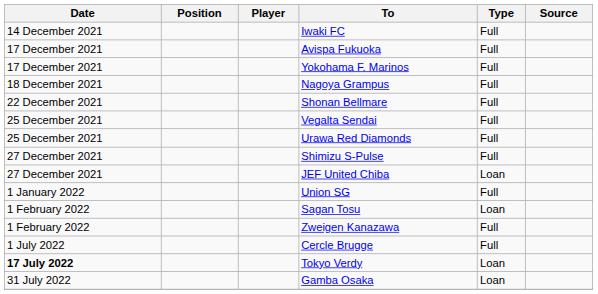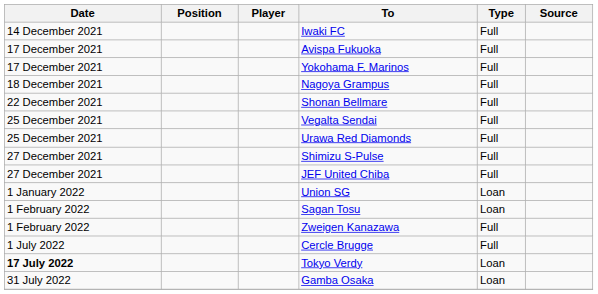 <table class="wikitable sortable" style="width:90%; text-align:center; font-size:95%; text-align:left;">
 <tr>
 <th>Date</th>
 <th>Position</th>
 <th>Player</th>
 <th>To</th>
 <th>Type</th>
 <th>Source</th>
 </tr>
 <tr>
 <td>14 December 2021</td>
 <td></td>
 <td></td>
 <td> <a href='#'>Iwaki FC</a></td>
 <td>Full</td>
 <td></td>
 </tr>
 <tr>
 <td>17 December 2021</td>
 <td></td>
 <td></td>
 <td> <a href='#'>Avispa Fukuoka</a></td>
 <td>Full</td>
 <td></td>
 </tr>
 <tr>
 <td>17 December 2021</td>
 <td></td>
 <td></td>
 <td> <a href='#'>Yokohama F. Marinos</a></td>
 <td>Full</td>
 <td></td>
 </tr>
 <tr>
 <td>18 December 2021</td>
 <td></td>
 <td></td>
 <td> <a href='#'>Nagoya Grampus</a></td>
 <td>Full</td>
 <td></td>
 </tr>
 <tr>
 <td>22 December 2021</td>
 <td></td>
 <td></td>
 <td> <a href='#'>Shonan Bellmare</a></td>
 <td>Full</td>
 <td></td>
 </tr>
 <tr>
 <td>25 December 2021</td>
 <td></td>
 <td></td>
 <td> <a href='#'>Vegalta Sendai</a></td>
 <td>Full</td>
 <td></td>
 </tr>
 <tr>
 <td>25 December 2021</td>
 <td></td>
 <td></td>
 <td> <a href='#'>Urawa Red Diamonds</a></td>
 <td>Full</td>
 <td></td>
 </tr>
 <tr>
 <td>27 December 2021</td>
 <td></td>
 <td></td>
 <td> <a href='#'>Shimizu S-Pulse</a></td>
 <td>Full</td>
 <td></td>
 </tr>
 <tr>
 <td>27 December 2021</td>
 <td></td>
 <td></td>
 <td> <a href='#'>JEF United Chiba</a></td>
-<td>Loan</td>
+<td>Full</td>
 <td></td>
 </tr>
 <tr>
 <td>1 January 2022</td>
 <td></td>
 <td></td>
 <td> <a href='#'>Union SG</a></td>
-<td>Full</td>
+<td>Loan</td>
 <td></td>
 </tr>
 <tr>
 <td>1 February 2022</td>
 <td></td>
 <td></td>
 <td> <a href='#'>Sagan Tosu</a></td>
 <td>Loan</td>
 <td></td>
 </tr>
 <tr>
 <td>1 February 2022</td>
 <td></td>
 <td></td>
 <td> <a href='#'>Zweigen Kanazawa</a></td>
 <td>Full</td>
 <td></td>
 </tr>
 <tr>
 <td>1 July 2022</td>
 <td></td>
 <td></td>
 <td> <a href='#'>Cercle Brugge</a></td>
 <td>Full</td>
 <td></td>
 </tr>
 <tr>
 <td><strong>17 July 2022</strong></td>
 <td></td>
 <td></td>
 <td> <a href='#'>Tokyo Verdy</a></td>
 <td>Loan</td>
 <td></td>
 </tr>
 <tr>
 <td>31 July 2022</td>
 <td></td>
 <td></td>
 <td> <a href='#'>Gamba Osaka</a></td>
 <td>Loan</td>
 <td></td>
 </tr>
 <tr>
 </tr>
 </table>
